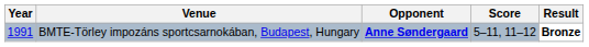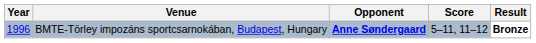 <table class="sortable wikitable" style="font-size: 90%;">
 <tr>
 <th>Year</th>
 <th>Venue</th>
 <th>Opponent</th>
 <th>Score</th>
 <th>Result</th>
 </tr>
 <tr style="background:#AABBCC">
-<td align="center"><a href='#'>1991</a></td>
+<td align="center"><a href='#'>1996</a></td>
 <td align="left">BMTE-Törley impozáns sportcsarnokában, <a href='#'>Budapest</a>, Hungary</td>
 <td align="left"><strong> <a href='#'>Anne Søndergaard</a></strong></td>
 <td align="left">5–11, 11–12</td>
 <td style="text-align:left; background:white"> <strong>Bronze</strong></td>
 </tr>
 </table>
